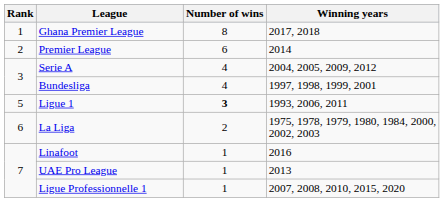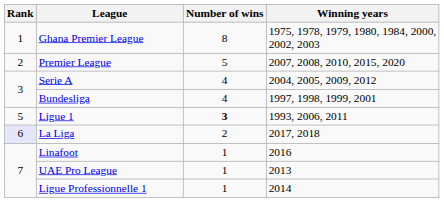 <table class="wikitable sortable" style="text-align:center;">
 <tr style="background-color:#CEDAF2;">
 <th>Rank</th>
 <th style="width:200px;" class="unsortable">League</th>
 <th>Number of wins</th>
 <th class="unsortable">Winning years</th>
 </tr>
 <tr>
 <td>1</td>
 <td style="text-align:left;"> <a href='#'>Ghana Premier League</a></td>
 <td>8</td>
-<td style="text-align:left;">2017, 2018</td>
+<td style="text-align:left;">1975, 1978, 1979, 1980, 1984, 2000,<br> 2002, 2003</td>
 </tr>
 <tr>
 <td>2</td>
 <td style="text-align:left;"> <a href='#'>Premier League</a></td>
-<td>6</td>
-<td style="text-align:left;">2014</td>
+<td>5</td>
+<td style="text-align:left;">2007, 2008, 2010, 2015, 2020</td>
 </tr>
 <tr>
 <td rowspan="2">3</td>
 <td style="text-align:left;"> <a href='#'>Serie A</a></td>
 <td>4</td>
 <td style="text-align:left;">2004, 2005, 2009, 2012</td>
 </tr>
 <tr>
 <td style="text-align:left;"> <a href='#'>Bundesliga</a></td>
 <td>4</td>
 <td style="text-align:left;">1997, 1998, 1999, 2001</td>
 </tr>
 <tr>
 <td>5</td>
 <td style="text-align:left;"> <a href='#'>Ligue 1</a></td>
 <td><strong>3</strong></td>
 <td style="text-align:left;">1993, 2006, 2011</td>
 </tr>
 <tr>
-<td>6</td>
+<td style="background: lavender;">6</td>
 <td style="text-align:left;"> <a href='#'>La Liga</a></td>
 <td>2</td>
-<td style="text-align:left;">1975, 1978, 1979, 1980, 1984, 2000,<br> 2002, 2003</td>
+<td style="text-align:left;">2017, 2018</td>
 </tr>
 <tr>
 <td rowspan="3">7</td>
 <td style="text-align:left;"> <a href='#'>Linafoot</a></td>
 <td>1</td>
 <td style="text-align:left;">2016</td>
 </tr>
 <tr>
 <td style="text-align:left;"> <a href='#'>UAE Pro League</a></td>
 <td>1</td>
 <td style="text-align:left;">2013</td>
 </tr>
 <tr>
 <td style="text-align:left;"> <a href='#'>Ligue Professionnelle 1</a></td>
 <td>1</td>
-<td style="text-align:left;">2007, 2008, 2010, 2015, 2020</td>
+<td style="text-align:left;">2014</td>
 </tr>
 </table>
